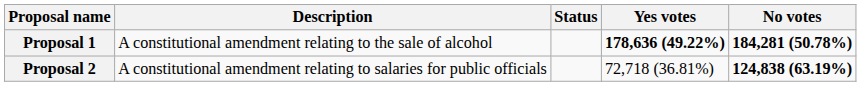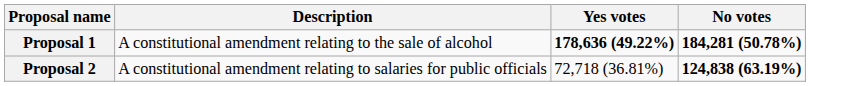 <table class="wikitable sortable plainrowheaders">
 <tr>
 <th scope="col">Proposal name</th>
 <th class="unsortable" scope="col">Description</th>
-<th scope="col">Status</th>
 <th scope="col">Yes votes</th>
 <th scope="col">No votes</th>
 </tr>
 <tr>
 <th scope="row">Proposal 1</th>
 <td>A constitutional amendment relating to the sale of alcohol</td>
-<td></td>
 <td><strong>178,636 (49.22%)</strong></td>
 <td><strong>184,281 (50.78%)</strong></td>
 </tr>
 <tr>
 <th scope="row">Proposal 2</th>
 <td>A constitutional amendment relating to salaries for public officials</td>
-<td></td>
 <td>72,718 (36.81%)</td>
 <td><strong>124,838 (63.19%)</strong></td>
 </tr>
 </table>
